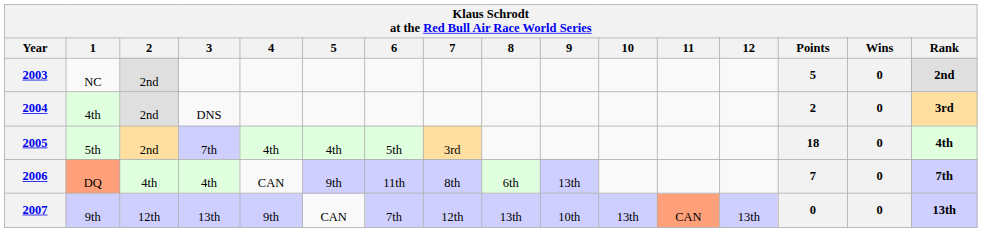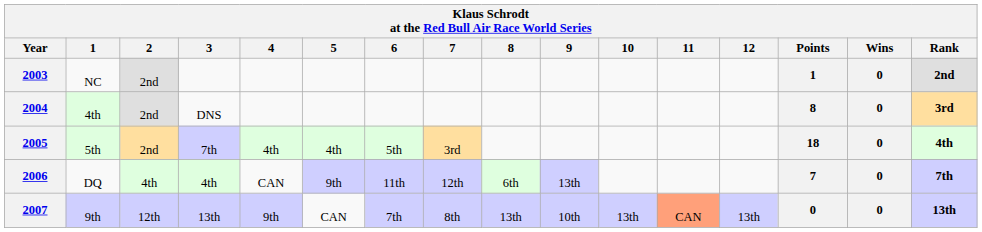 <table class="wikitable">
 <tr>
 <th colspan=16 align=center> Klaus Schrodt<br>at the <a href='#'>Red Bull Air Race World Series</a></th>
 </tr>
 <tr>
 <th width="2%">Year</th>
 <th width="2%">1</th>
 <th width="2%">2</th>
 <th width="2%">3</th>
 <th width="2%">4</th>
 <th width="2%">5</th>
 <th width="2%">6</th>
 <th width="2%">7</th>
 <th width="2%">8</th>
 <th width="2%">9</th>
 <th width="2%">10</th>
 <th width="2%">11</th>
 <th width="2%">12</th>
 <th width="2%">Points</th>
 <th width="2%">Wins</th>
 <th width="2%">Rank</th>
 </tr>
 <tr align=center>
 <th><a href='#'>2003</a></th>
 <td><br>NC</td>
 <td style="background:#dfdfdf;"><br>2nd</td>
 <td></td>
 <td></td>
 <td></td>
 <td></td>
 <td></td>
 <td></td>
 <td></td>
 <td></td>
 <td></td>
 <td></td>
-<th>5</th>
+<th>1</th>
 <th>0</th>
 <td style="background:#dfdfdf;"><strong>2nd</strong></td>
 </tr>
 <tr align=center>
 <th><a href='#'>2004</a></th>
 <td style="background:#dfffdf;"><br>4th</td>
 <td style="background:#dfdfdf;"><br>2nd</td>
 <td><br>DNS</td>
 <td></td>
 <td></td>
 <td></td>
 <td></td>
 <td></td>
 <td></td>
 <td></td>
 <td></td>
 <td></td>
-<th>2</th>
+<th>8</th>
 <th>0</th>
 <td style="background:#ffdf9f;"><strong>3rd</strong></td>
 </tr>
 <tr align=center>
 <th><a href='#'>2005</a></th>
 <td style="background:#dfffdf;"><br>5th</td>
 <td style="background:#ffdf9f;"><br>2nd</td>
 <td style="background:#cfcfff;"><br>7th</td>
 <td style="background:#dfffdf;"><br>4th</td>
 <td style="background:#dfffdf;"><br>4th</td>
 <td style="background:#dfffdf;"><br>5th</td>
 <td style="background:#ffdf9f;"><br>3rd</td>
 <td></td>
 <td></td>
 <td></td>
 <td></td>
 <td></td>
 <th>18</th>
 <th>0</th>
 <td style="background:#dfffdf;"><strong>4th</strong></td>
 </tr>
 <tr align=center>
 <th><a href='#'>2006</a></th>
-<td style="background: lightsalmon;"><br>DQ</td>
+<td><br>DQ</td>
 <td style="background:#dfffdf;"><br>4th</td>
 <td style="background:#dfffdf;"><br>4th</td>
 <td><br>CAN</td>
 <td style="background:#cfcfff;"><br>9th</td>
 <td style="background:#cfcfff;"><br>11th</td>
-<td style="background:#cfcfff;"><br>8th</td>
+<td style="background:#cfcfff;"><br>12th</td>
 <td style="background:#dfffdf;"><br>6th</td>
 <td style="background:#cfcfff;"><br>13th</td>
 <td></td>
 <td></td>
 <td></td>
 <th>7</th>
 <th>0</th>
 <td style="background:#cfcfff;"><strong>7th</strong></td>
 </tr>
 <tr align=center>
 <th><a href='#'>2007</a></th>
 <td style="background:#cfcfff;"><br>9th</td>
 <td style="background:#cfcfff;"><br>12th</td>
 <td style="background:#cfcfff;"><br>13th</td>
 <td style="background:#cfcfff;"><br>9th</td>
 <td><br>CAN</td>
 <td style="background:#cfcfff;"><br>7th</td>
-<td style="background:#cfcfff;"><br>12th</td>
+<td style="background:#cfcfff;"><br>8th</td>
 <td style="background:#cfcfff;"><br>13th</td>
 <td style="background:#cfcfff;"><br>10th</td>
 <td style="background:#cfcfff;"><br>13th</td>
 <td style="background: lightsalmon;"><br>CAN</td>
 <td style="background:#cfcfff;"><br>13th</td>
 <th>0</th>
 <th>0</th>
 <td style="background:#cfcfff;"><strong>13th</strong></td>
 </tr>
 </table>
